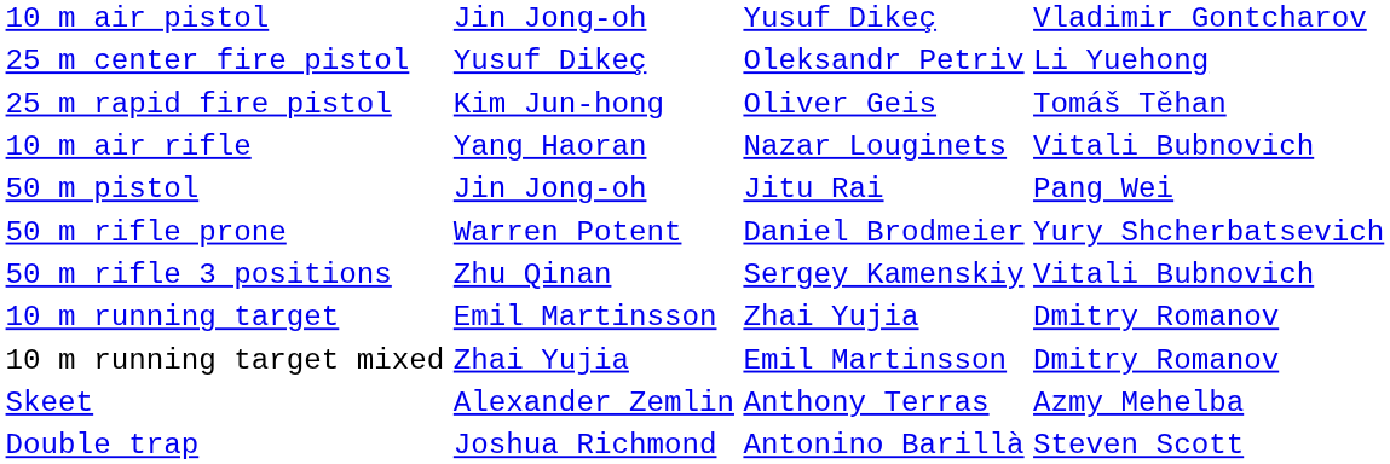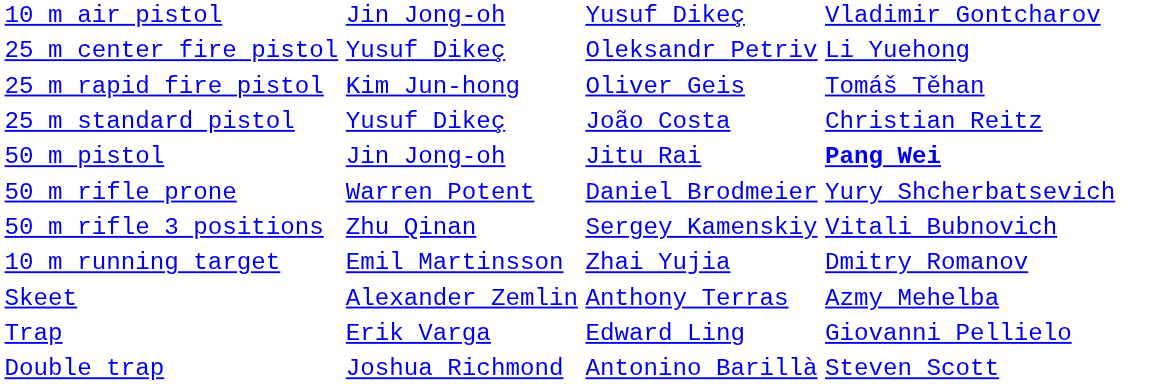 <table>
 <tr>
 <td><a href='#'>10 m air pistol</a></td>
 <td><a href='#'>Jin Jong-oh</a><br></td>
 <td><a href='#'>Yusuf Dikeç</a><br></td>
 <td><a href='#'>Vladimir Gontcharov</a><br></td>
 </tr>
 <tr>
 <td><a href='#'>25 m center fire pistol</a></td>
 <td><a href='#'>Yusuf Dikeç</a><br></td>
 <td><a href='#'>Oleksandr Petriv</a><br></td>
 <td><a href='#'>Li Yuehong</a><br></td>
 </tr>
 <tr>
 <td><a href='#'>25 m rapid fire pistol</a></td>
 <td><a href='#'>Kim Jun-hong</a><br></td>
 <td><a href='#'>Oliver Geis</a><br></td>
 <td><a href='#'>Tomáš Těhan</a><br></td>
 </tr>
 <tr>
-<td><a href='#'>10 m air rifle</a></td>
-<td><a href='#'>Yang Haoran</a><br></td>
-<td><a href='#'>Nazar Louginets</a><br></td>
-<td><a href='#'>Vitali Bubnovich</a><br></td>
+<td><a href='#'>25 m standard pistol</a></td>
+<td><a href='#'>Yusuf Dikeç</a><br></td>
+<td><a href='#'>João Costa</a><br></td>
+<td><a href='#'>Christian Reitz</a><br></td>
 </tr>
 <tr>
 <td><a href='#'>50 m pistol</a></td>
 <td><a href='#'>Jin Jong-oh</a><br></td>
 <td><a href='#'>Jitu Rai</a><br></td>
-<td><a href='#'>Pang Wei</a><br></td>
+<td><strong><a href='#'>Pang Wei</a><br></strong></td>
 </tr>
 <tr>
 <td><a href='#'>50 m rifle prone</a></td>
 <td><a href='#'>Warren Potent</a><br></td>
 <td><a href='#'>Daniel Brodmeier</a><br></td>
 <td><a href='#'>Yury Shcherbatsevich</a><br></td>
 </tr>
 <tr>
 <td><a href='#'>50 m rifle 3 positions</a></td>
 <td><a href='#'>Zhu Qinan</a><br></td>
 <td><a href='#'>Sergey Kamenskiy</a><br></td>
 <td><a href='#'>Vitali Bubnovich</a><br></td>
 </tr>
 <tr>
 <td><a href='#'>10 m running target</a></td>
 <td><a href='#'>Emil Martinsson</a><br></td>
 <td><a href='#'>Zhai Yujia</a><br></td>
 <td><a href='#'>Dmitry Romanov</a><br></td>
 </tr>
 <tr>
-<td>10 m running target mixed</td>
-<td><a href='#'>Zhai Yujia</a><br></td>
-<td><a href='#'>Emil Martinsson</a><br></td>
-<td><a href='#'>Dmitry Romanov</a><br></td>
-</tr>
-<tr>
 <td><a href='#'>Skeet</a></td>
 <td><a href='#'>Alexander Zemlin</a><br></td>
 <td><a href='#'>Anthony Terras</a><br></td>
 <td><a href='#'>Azmy Mehelba</a><br></td>
+</tr>
+<tr>
+<td><a href='#'>Trap</a></td>
+<td><a href='#'>Erik Varga</a><br></td>
+<td><a href='#'>Edward Ling</a><br></td>
+<td><a href='#'>Giovanni Pellielo</a><br></td>
 </tr>
 <tr>
 <td><a href='#'>Double trap</a></td>
 <td><a href='#'>Joshua Richmond</a><br></td>
 <td><a href='#'>Antonino Barillà</a><br></td>
 <td><a href='#'>Steven Scott</a><br></td>
 </tr>
 </table>
